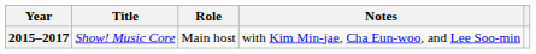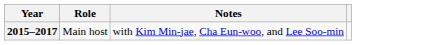 <table class="wikitable plainrowheaders sortable">
 <tr>
 <th scope="col">Year</th>
-<th scope="col">Title</th>
 <th scope="col">Role</th>
 <th scope="col" class="unsortable">Notes</th>
 <th scope="col" class="unsortable"></th>
 </tr>
 <tr>
 <th scope="row">2015–2017</th>
-<td><em><a href='#'>Show! Music Core</a></em></td>
 <td>Main host</td>
 <td>with <a href='#'>Kim Min-jae</a>, <a href='#'>Cha Eun-woo</a>, and <a href='#'>Lee Soo-min</a></td>
 <td style="text-align:center"></td>
 </tr>
 </table>
